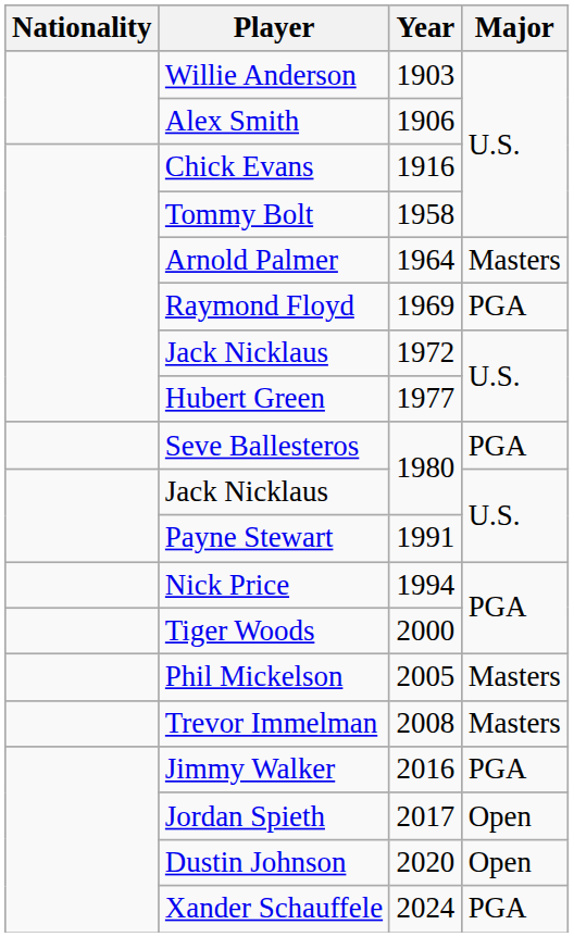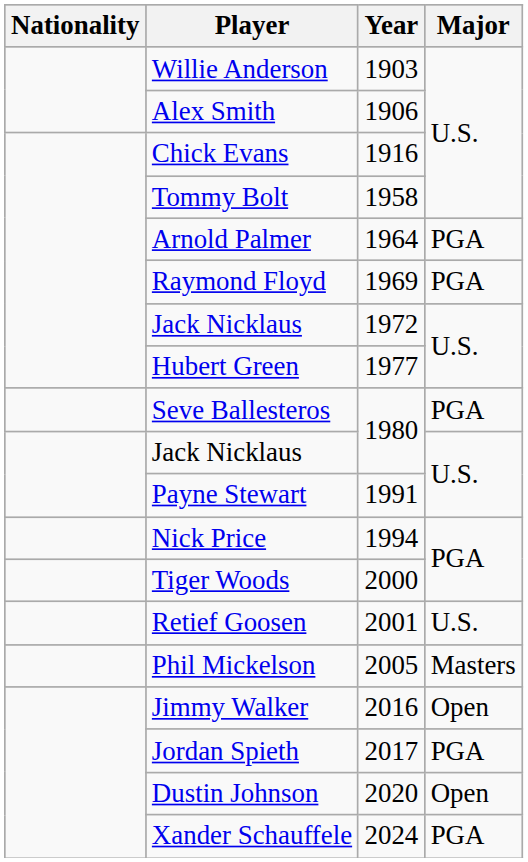 <table class="sortable wikitable">
 <tr>
 <th>Nationality</th>
 <th>Player</th>
 <th>Year</th>
 <th>Major</th>
 </tr>
 <tr>
 <td rowspan=2></td>
 <td><a href='#'>Willie Anderson</a></td>
 <td>1903</td>
 <td rowspan=4>U.S.</td>
 </tr>
 <tr>
 <td><a href='#'>Alex Smith</a></td>
 <td>1906</td>
 </tr>
 <tr>
 <td rowspan=6></td>
 <td><a href='#'>Chick Evans</a></td>
 <td>1916</td>
 </tr>
 <tr>
 <td><a href='#'>Tommy Bolt</a></td>
 <td>1958</td>
 </tr>
 <tr>
 <td><a href='#'>Arnold Palmer</a></td>
 <td>1964</td>
-<td>Masters</td>
+<td>PGA</td>
 </tr>
 <tr>
 <td><a href='#'>Raymond Floyd</a></td>
 <td>1969</td>
 <td>PGA</td>
 </tr>
 <tr>
 <td><a href='#'>Jack Nicklaus</a></td>
 <td>1972</td>
 <td rowspan=2>U.S.</td>
 </tr>
 <tr>
 <td><a href='#'>Hubert Green</a></td>
 <td>1977</td>
 </tr>
 <tr>
 <td></td>
 <td><a href='#'>Seve Ballesteros</a></td>
 <td rowspan=2>1980</td>
 <td>PGA</td>
 </tr>
 <tr>
 <td rowspan=2></td>
 <td>Jack Nicklaus</td>
 <td rowspan=2>U.S.</td>
 </tr>
 <tr>
 <td><a href='#'>Payne Stewart</a></td>
 <td>1991</td>
 </tr>
 <tr>
 <td></td>
 <td><a href='#'>Nick Price</a></td>
 <td>1994</td>
 <td rowspan=2>PGA</td>
 </tr>
 <tr>
 <td></td>
 <td><a href='#'>Tiger Woods</a></td>
 <td>2000</td>
 </tr>
 <tr>
 <td></td>
-<td><a href='#'>Phil Mickelson</a></td>
-<td>2005</td>
-<td>Masters</td>
+<td><a href='#'>Retief Goosen</a></td>
+<td>2001</td>
+<td>U.S.</td>
 </tr>
 <tr>
 <td></td>
-<td><a href='#'>Trevor Immelman</a></td>
-<td>2008</td>
+<td><a href='#'>Phil Mickelson</a></td>
+<td>2005</td>
 <td>Masters</td>
 </tr>
 <tr>
 <td rowspan=4></td>
 <td><a href='#'>Jimmy Walker</a></td>
 <td>2016</td>
-<td>PGA</td>
+<td>Open</td>
 </tr>
 <tr>
 <td><a href='#'>Jordan Spieth</a></td>
 <td>2017</td>
-<td>Open</td>
+<td>PGA</td>
 </tr>
 <tr>
 <td><a href='#'>Dustin Johnson</a></td>
 <td>2020</td>
 <td>Open</td>
 </tr>
 <tr>
 <td><a href='#'>Xander Schauffele</a></td>
 <td>2024</td>
 <td>PGA</td>
 </tr>
 </table>
